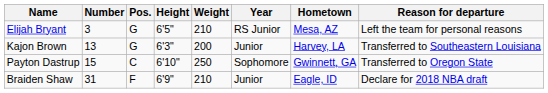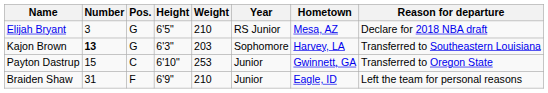 <table class="wikitable sortable" border="1">
 <tr>
 <th>Name</th>
 <th>Number</th>
 <th>Pos.</th>
 <th>Height</th>
 <th>Weight</th>
 <th>Year</th>
 <th>Hometown</th>
 <th class="unsortable">Reason for departure</th>
 </tr>
 <tr>
 <td><a href='#'>Elijah Bryant</a></td>
 <td>3</td>
 <td>G</td>
 <td>6'5"</td>
 <td>210</td>
 <td>RS Junior</td>
 <td><a href='#'>Mesa, AZ</a></td>
-<td>Left the team for personal reasons</td>
+<td>Declare for <a href='#'>2018 NBA draft</a></td>
 </tr>
 <tr>
 <td>Kajon Brown</td>
-<td>13</td>
+<td><strong>13</strong></td>
 <td>G</td>
 <td>6'3"</td>
-<td>200</td>
-<td>Junior</td>
+<td>203</td>
+<td>Sophomore</td>
 <td><a href='#'>Harvey, LA</a></td>
 <td>Transferred to <a href='#'>Southeastern Louisiana</a></td>
 </tr>
 <tr>
 <td>Payton Dastrup</td>
 <td>15</td>
 <td>C</td>
 <td>6'10"</td>
-<td>250</td>
-<td>Sophomore</td>
+<td>253</td>
+<td>Junior</td>
 <td><a href='#'>Gwinnett, GA</a></td>
 <td>Transferred to <a href='#'>Oregon State</a></td>
 </tr>
 <tr>
 <td>Braiden Shaw</td>
 <td>31</td>
 <td>F</td>
 <td>6'9"</td>
 <td>210</td>
 <td>Junior</td>
 <td><a href='#'>Eagle, ID</a></td>
-<td>Declare for <a href='#'>2018 NBA draft</a></td>
+<td>Left the team for personal reasons</td>
 </tr>
 </table>
